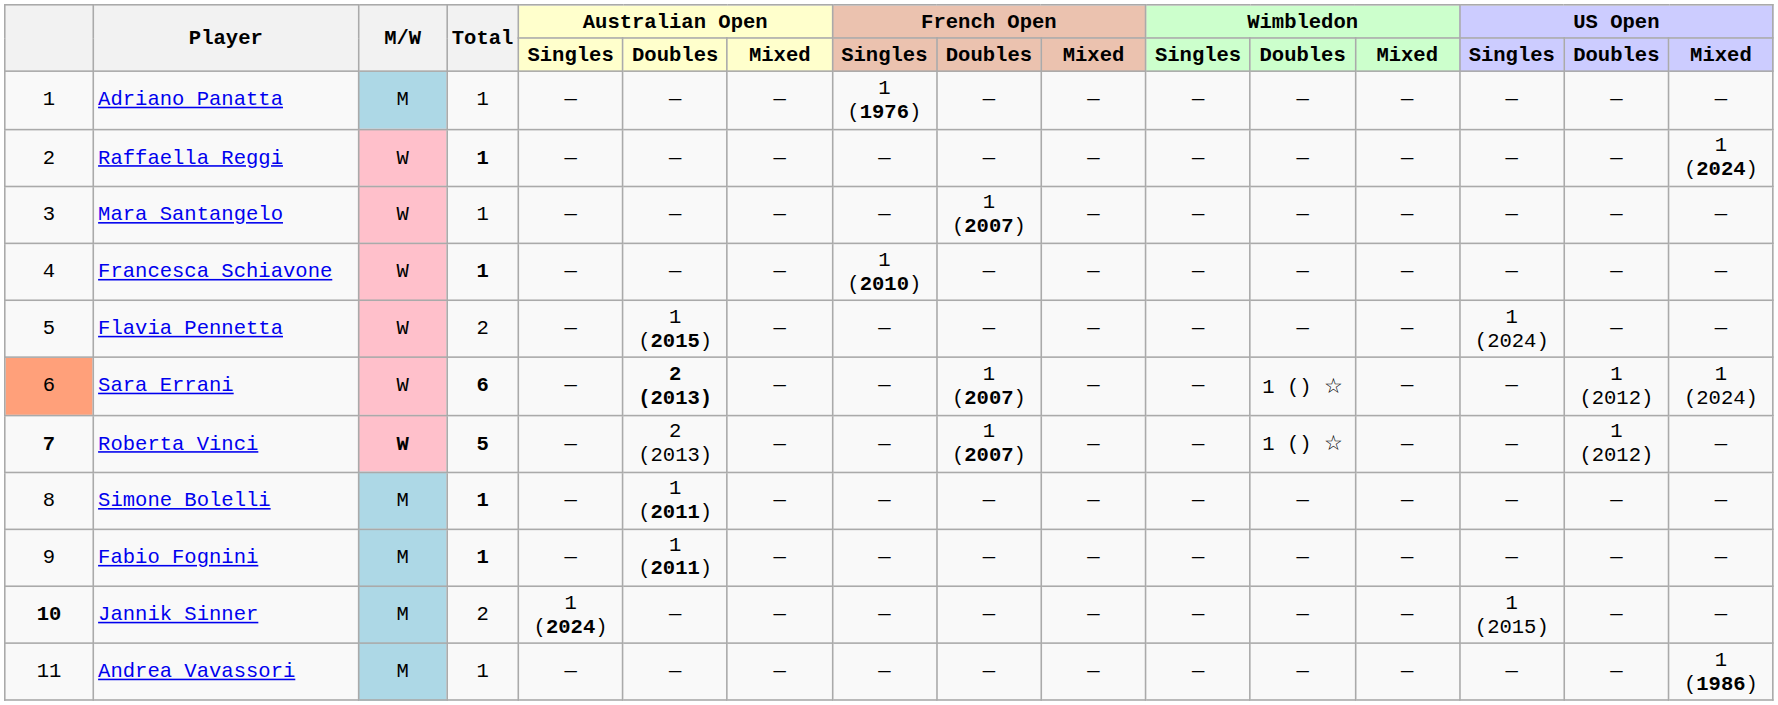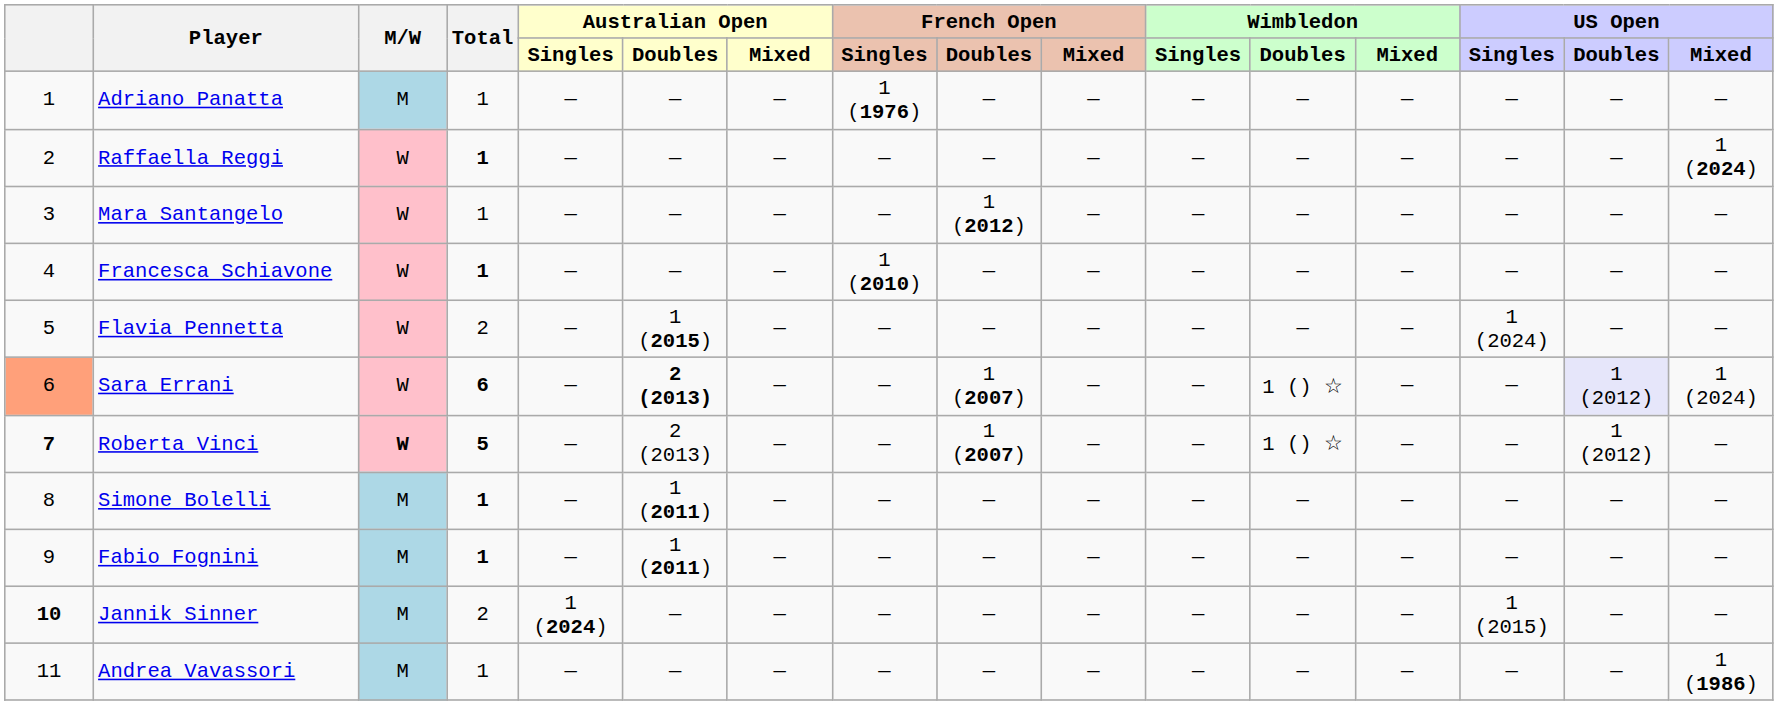 <table class="wikitable mw-datatable sortable" style="text-align:center;">
 <tr>
 <th data-sort-type="number" width="5%" rowspan="2"></th>
 <th width="15%" rowspan="2">Player</th>
 <th width="5%"  rowspan="2">M/W</th>
 <th rowspan="2">Total</th>
 <th colspan="3" style="background:#ffc;">Australian Open</th>
 <th colspan="3" style="background:#ebc2af;">French Open</th>
 <th colspan="3" style="background:#cfc;">Wimbledon</th>
 <th colspan="3" style="background:#ccf;">US Open</th>
 </tr>
 <tr>
 <th style="background:#ffc; width:60px;">Singles</th>
 <th style="background:#ffc; width:60px;">Doubles</th>
 <th style="background:#ffc; width:60px;">Mixed</th>
 <th style="background:#ebc2af; width:60px;">Singles</th>
 <th style="background:#ebc2af; width:60px;">Doubles</th>
 <th style="background:#ebc2af; width:60px;">Mixed</th>
 <th style="background:#cfc; width:60px;">Singles</th>
 <th style="background:#cfc; width:60px;">Doubles</th>
 <th style="background:#cfc; width:60px;">Mixed</th>
 <th style="background:#ccf; width:60px;">Singles</th>
 <th style="background:#ccf; width:60px;">Doubles</th>
 <th style="background:#ccf; width:60px;">Mixed</th>
 </tr>
 <tr>
 <td>1</td>
 <td style="text-align:left"><a href='#'>Adriano Panatta</a></td>
 <td style="background:lightblue;">M</td>
 <td>1</td>
 <td>—</td>
 <td>—</td>
 <td>—</td>
 <td>1 (<strong>1976</strong>)</td>
 <td>—</td>
 <td>—</td>
 <td>—</td>
 <td>—</td>
 <td>—</td>
 <td>—</td>
 <td>—</td>
 <td>—</td>
 </tr>
 <tr>
 <td>2</td>
 <td style="text-align:left"><a href='#'>Raffaella Reggi</a></td>
 <td style="background:pink;">W</td>
 <td><strong>1</strong></td>
 <td>—</td>
 <td>—</td>
 <td>—</td>
 <td>—</td>
 <td>—</td>
 <td>—</td>
 <td>—</td>
 <td>—</td>
 <td>—</td>
 <td>—</td>
 <td>—</td>
 <td>1 (<strong>2024</strong>)</td>
 </tr>
 <tr>
 <td>3</td>
 <td style="text-align:left"><a href='#'>Mara Santangelo</a></td>
 <td style="background:pink;">W</td>
 <td>1</td>
 <td>—</td>
 <td>—</td>
 <td>—</td>
 <td>—</td>
-<td>1 (<strong>2007</strong>)</td>
+<td>1 (<strong>2012</strong>)</td>
 <td>—</td>
 <td>—</td>
 <td>—</td>
 <td>—</td>
 <td>—</td>
 <td>—</td>
 <td>—</td>
 </tr>
 <tr>
 <td>4</td>
 <td style="text-align:left"><a href='#'>Francesca Schiavone</a></td>
 <td style="background:pink;">W</td>
 <td><strong>1</strong></td>
 <td>—</td>
 <td>—</td>
 <td>—</td>
 <td>1 (<strong>2010</strong>)</td>
 <td>—</td>
 <td>—</td>
 <td>—</td>
 <td>—</td>
 <td>—</td>
 <td>—</td>
 <td>—</td>
 <td>—</td>
 </tr>
 <tr>
 <td>5</td>
 <td style="text-align:left"><a href='#'>Flavia Pennetta</a></td>
 <td style="background:pink;">W</td>
 <td>2</td>
 <td>—</td>
 <td>1 (<strong>2015</strong>)</td>
 <td>—</td>
 <td>—</td>
 <td>—</td>
 <td>—</td>
 <td>—</td>
 <td>—</td>
 <td>—</td>
 <td>1 (2024)</td>
 <td>—</td>
 <td>—</td>
 </tr>
 <tr>
 <td style="background: lightsalmon;">6</td>
 <td style="text-align:left"><a href='#'>Sara Errani</a></td>
 <td style="background:pink;">W</td>
 <td><strong>6</strong></td>
 <td>—</td>
 <td><strong>2 (2013)</strong></td>
 <td>—</td>
 <td>—</td>
 <td>1 (<strong>2007</strong>)</td>
 <td>—</td>
 <td>—</td>
 <td>1 () ☆</td>
 <td>—</td>
 <td>—</td>
-<td>1 (2012)</td>
+<td style="background: lavender;">1 (2012)</td>
 <td>1 (2024)</td>
 </tr>
 <tr>
 <td><strong>7</strong></td>
 <td style="text-align:left"><a href='#'>Roberta Vinci</a></td>
 <td style="background:pink;"><strong>W</strong></td>
 <td><strong>5</strong></td>
 <td>—</td>
 <td>2 (2013)</td>
 <td>—</td>
 <td>—</td>
 <td>1 (<strong>2007</strong>)</td>
 <td>—</td>
 <td>—</td>
 <td>1 () ☆</td>
 <td>—</td>
 <td>—</td>
 <td>1 (2012)</td>
 <td>—</td>
 </tr>
 <tr>
 <td>8</td>
 <td style="text-align:left"><a href='#'>Simone Bolelli</a></td>
 <td style="background:lightblue;">M</td>
 <td><strong>1</strong></td>
 <td>—</td>
 <td>1 (<strong>2011</strong>)</td>
 <td>—</td>
 <td>—</td>
 <td>—</td>
 <td>—</td>
 <td>—</td>
 <td>—</td>
 <td>—</td>
 <td>—</td>
 <td>—</td>
 <td>—</td>
 </tr>
 <tr>
 <td>9</td>
 <td style="text-align:left"><a href='#'>Fabio Fognini</a></td>
 <td style="background:lightblue;">M</td>
 <td><strong>1</strong></td>
 <td>—</td>
 <td>1 (<strong>2011</strong>)</td>
 <td>—</td>
 <td>—</td>
 <td>—</td>
 <td>—</td>
 <td>—</td>
 <td>—</td>
 <td>—</td>
 <td>—</td>
 <td>—</td>
 <td>—</td>
 </tr>
 <tr>
 <td><strong>10</strong></td>
 <td style="text-align:left"><a href='#'>Jannik Sinner</a></td>
 <td style="background:lightblue;">M</td>
 <td>2</td>
 <td>1 (<strong>2024</strong>)</td>
 <td>—</td>
 <td>—</td>
 <td>—</td>
 <td>—</td>
 <td>—</td>
 <td>—</td>
 <td>—</td>
 <td>—</td>
 <td>1 (2015)</td>
 <td>—</td>
 <td>—</td>
 </tr>
 <tr>
 <td>11</td>
 <td style="text-align:left"><a href='#'>Andrea Vavassori</a></td>
 <td style="background:lightblue;">M</td>
 <td>1</td>
 <td>—</td>
 <td>—</td>
 <td>—</td>
 <td>—</td>
 <td>—</td>
 <td>—</td>
 <td>—</td>
 <td>—</td>
 <td>—</td>
 <td>—</td>
 <td>—</td>
 <td>1 (<strong>1986</strong>)</td>
 </tr>
 </table>
